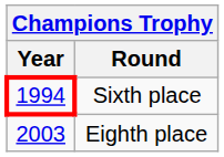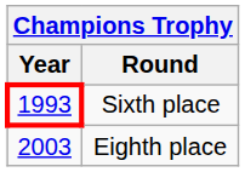 <table class="wikitable" style="text-align: center; font-size: 90%;">
 <tr>
 <th colspan="8"><a href='#'>Champions Trophy</a></th>
 </tr>
 <tr>
 <th>Year</th>
 <th>Round</th>
 </tr>
 <tr>
-<td style="border: 3px solid red"> <a href='#'>1994</a></td>
+<td style="border: 3px solid red"> <a href='#'>1993</a></td>
 <td>Sixth place</td>
 </tr>
 <tr>
 <td> <a href='#'>2003</a></td>
 <td>Eighth place</td>
 </tr>
 </table>
